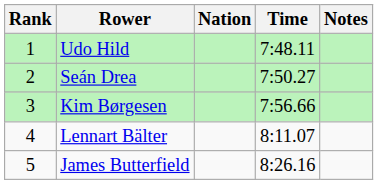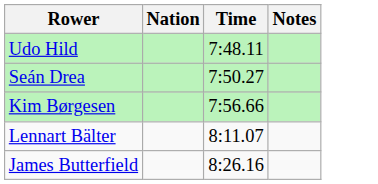 <table class="wikitable sortable" style="text-align:center">
 <tr>
-<th>Rank</th>
 <th>Rower</th>
 <th>Nation</th>
 <th>Time</th>
 <th>Notes</th>
 </tr>
 <tr bgcolor=bbf3bb>
-<td>1</td>
 <td align=left><a href='#'>Udo Hild</a></td>
 <td align=left></td>
 <td>7:48.11</td>
 <td></td>
 </tr>
 <tr bgcolor=bbf3bb>
-<td>2</td>
 <td align=left><a href='#'>Seán Drea</a></td>
 <td align=left></td>
 <td>7:50.27</td>
 <td></td>
 </tr>
 <tr bgcolor=bbf3bb>
-<td>3</td>
 <td align=left><a href='#'>Kim Børgesen</a></td>
 <td align=left></td>
 <td>7:56.66</td>
 <td></td>
 </tr>
 <tr>
-<td>4</td>
 <td align=left><a href='#'>Lennart Bälter</a></td>
 <td align=left></td>
 <td>8:11.07</td>
 <td></td>
 </tr>
 <tr>
-<td>5</td>
 <td align=left><a href='#'>James Butterfield</a></td>
 <td align=left></td>
 <td>8:26.16</td>
 <td></td>
 </tr>
 </table>
